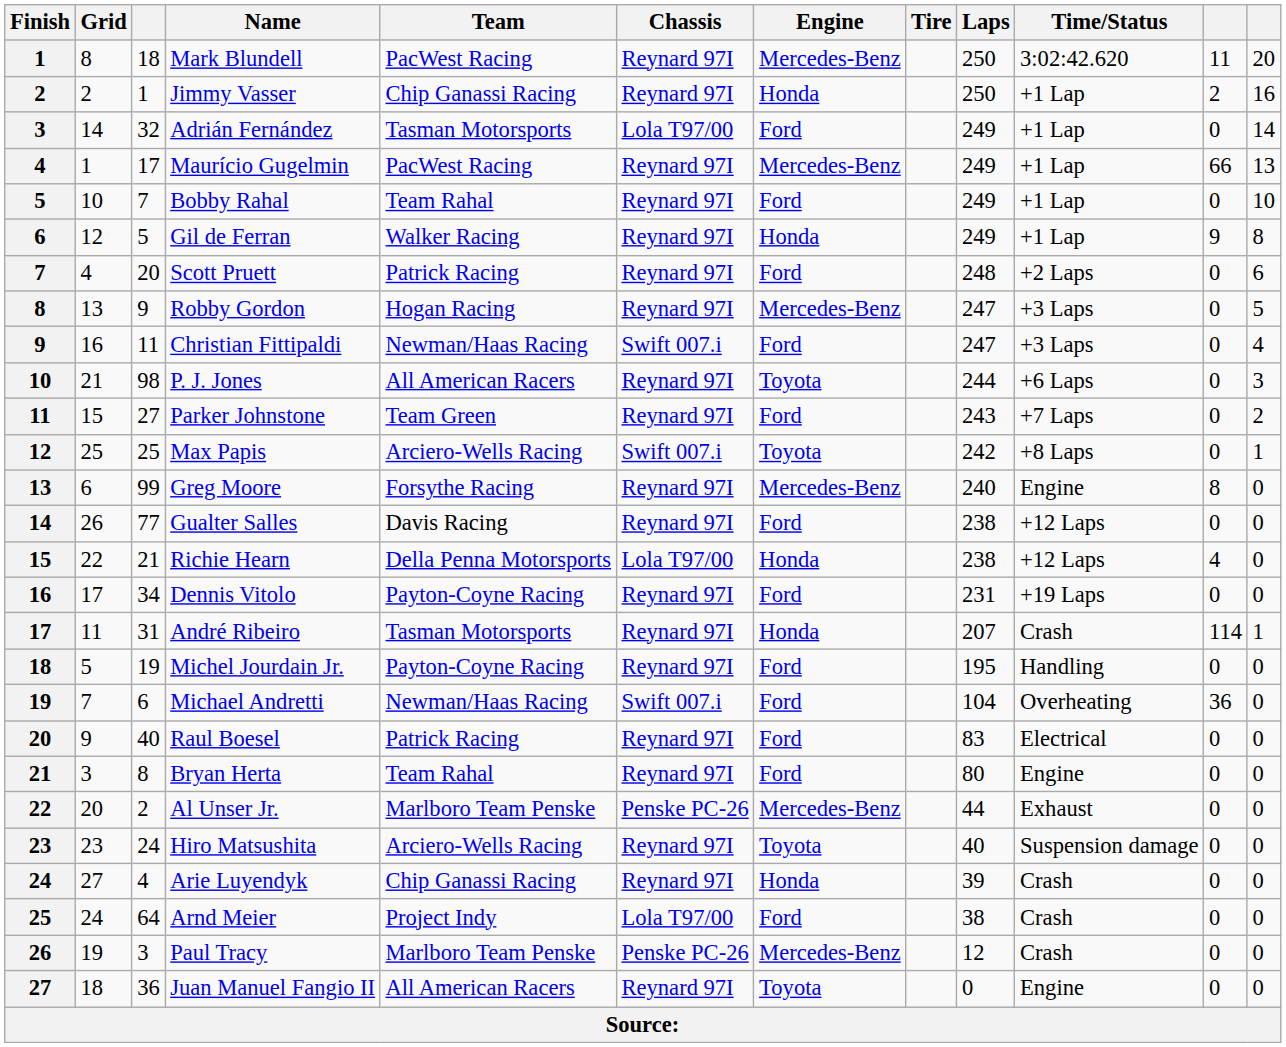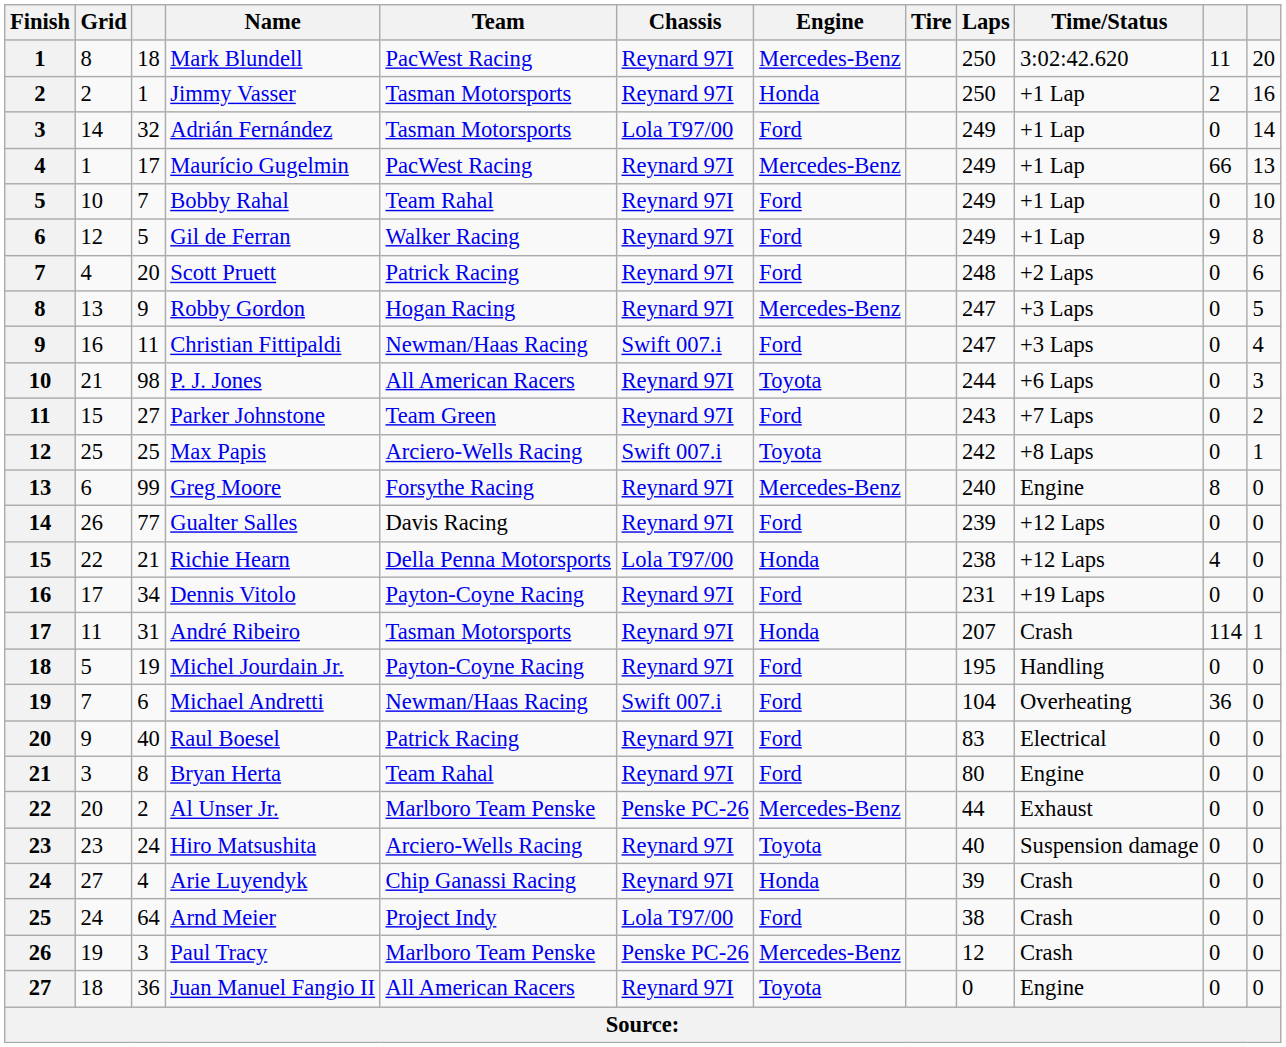 <table class="wikitable">
 <tr>
 <th>Finish</th>
 <th>Grid</th>
 <th></th>
 <th>Name</th>
 <th>Team</th>
 <th>Chassis</th>
 <th>Engine</th>
 <th>Tire</th>
 <th>Laps</th>
 <th>Time/Status</th>
 <th></th>
 <th></th>
 </tr>
 <tr>
 <th>1</th>
 <td>8</td>
 <td>18</td>
 <td> <a href='#'>Mark Blundell</a></td>
 <td><a href='#'>PacWest Racing</a></td>
 <td><a href='#'>Reynard 97I</a></td>
 <td><a href='#'>Mercedes-Benz</a></td>
 <td></td>
 <td>250</td>
 <td>3:02:42.620</td>
 <td>11</td>
 <td>20</td>
 </tr>
 <tr>
 <th>2</th>
 <td>2</td>
 <td>1</td>
 <td> <a href='#'>Jimmy Vasser</a></td>
-<td><a href='#'>Chip Ganassi Racing</a></td>
+<td><a href='#'>Tasman Motorsports</a></td>
 <td><a href='#'>Reynard 97I</a></td>
 <td><a href='#'>Honda</a></td>
 <td></td>
 <td>250</td>
 <td>+1 Lap</td>
 <td>2</td>
 <td>16</td>
 </tr>
 <tr>
 <th>3</th>
 <td>14</td>
 <td>32</td>
 <td> <a href='#'>Adrián Fernández</a></td>
 <td><a href='#'>Tasman Motorsports</a></td>
 <td><a href='#'>Lola T97/00</a></td>
 <td><a href='#'>Ford</a></td>
 <td></td>
 <td>249</td>
 <td>+1 Lap</td>
 <td>0</td>
 <td>14</td>
 </tr>
 <tr>
 <th>4</th>
 <td>1</td>
 <td>17</td>
 <td> <a href='#'>Maurício Gugelmin</a></td>
 <td><a href='#'>PacWest Racing</a></td>
 <td><a href='#'>Reynard 97I</a></td>
 <td><a href='#'>Mercedes-Benz</a></td>
 <td></td>
 <td>249</td>
 <td>+1 Lap</td>
 <td>66</td>
 <td>13</td>
 </tr>
 <tr>
 <th>5</th>
 <td>10</td>
 <td>7</td>
 <td> <a href='#'>Bobby Rahal</a></td>
 <td><a href='#'>Team Rahal</a></td>
 <td><a href='#'>Reynard 97I</a></td>
 <td><a href='#'>Ford</a></td>
 <td></td>
 <td>249</td>
 <td>+1 Lap</td>
 <td>0</td>
 <td>10</td>
 </tr>
 <tr>
 <th>6</th>
 <td>12</td>
 <td>5</td>
 <td> <a href='#'>Gil de Ferran</a></td>
 <td><a href='#'>Walker Racing</a></td>
 <td><a href='#'>Reynard 97I</a></td>
-<td><a href='#'>Honda</a></td>
+<td><a href='#'>Ford</a></td>
 <td></td>
 <td>249</td>
 <td>+1 Lap</td>
 <td>9</td>
 <td>8</td>
 </tr>
 <tr>
 <th>7</th>
 <td>4</td>
 <td>20</td>
 <td> <a href='#'>Scott Pruett</a></td>
 <td><a href='#'>Patrick Racing</a></td>
 <td><a href='#'>Reynard 97I</a></td>
 <td><a href='#'>Ford</a></td>
 <td></td>
 <td>248</td>
 <td>+2 Laps</td>
 <td>0</td>
 <td>6</td>
 </tr>
 <tr>
 <th>8</th>
 <td>13</td>
 <td>9</td>
 <td> <a href='#'>Robby Gordon</a></td>
 <td><a href='#'>Hogan Racing</a></td>
 <td><a href='#'>Reynard 97I</a></td>
 <td><a href='#'>Mercedes-Benz</a></td>
 <td></td>
 <td>247</td>
 <td>+3 Laps</td>
 <td>0</td>
 <td>5</td>
 </tr>
 <tr>
 <th>9</th>
 <td>16</td>
 <td>11</td>
 <td> <a href='#'>Christian Fittipaldi</a></td>
 <td><a href='#'>Newman/Haas Racing</a></td>
 <td><a href='#'>Swift 007.i</a></td>
 <td><a href='#'>Ford</a></td>
 <td></td>
 <td>247</td>
 <td>+3 Laps</td>
 <td>0</td>
 <td>4</td>
 </tr>
 <tr>
 <th>10</th>
 <td>21</td>
 <td>98</td>
 <td> <a href='#'>P. J. Jones</a></td>
 <td><a href='#'>All American Racers</a></td>
 <td><a href='#'>Reynard 97I</a></td>
 <td><a href='#'>Toyota</a></td>
 <td></td>
 <td>244</td>
 <td>+6 Laps</td>
 <td>0</td>
 <td>3</td>
 </tr>
 <tr>
 <th>11</th>
 <td>15</td>
 <td>27</td>
 <td> <a href='#'>Parker Johnstone</a></td>
 <td><a href='#'>Team Green</a></td>
 <td><a href='#'>Reynard 97I</a></td>
 <td><a href='#'>Ford</a></td>
 <td></td>
 <td>243</td>
 <td>+7 Laps</td>
 <td>0</td>
 <td>2</td>
 </tr>
 <tr>
 <th>12</th>
 <td>25</td>
 <td>25</td>
 <td> <a href='#'>Max Papis</a></td>
 <td><a href='#'>Arciero-Wells Racing</a></td>
 <td><a href='#'>Swift 007.i</a></td>
 <td><a href='#'>Toyota</a></td>
 <td></td>
 <td>242</td>
 <td>+8 Laps</td>
 <td>0</td>
 <td>1</td>
 </tr>
 <tr>
 <th>13</th>
 <td>6</td>
 <td>99</td>
 <td> <a href='#'>Greg Moore</a></td>
 <td><a href='#'>Forsythe Racing</a></td>
 <td><a href='#'>Reynard 97I</a></td>
 <td><a href='#'>Mercedes-Benz</a></td>
 <td></td>
 <td>240</td>
 <td>Engine</td>
 <td>8</td>
 <td>0</td>
 </tr>
 <tr>
 <th>14</th>
 <td>26</td>
 <td>77</td>
 <td> <a href='#'>Gualter Salles</a></td>
 <td>Davis Racing</td>
 <td><a href='#'>Reynard 97I</a></td>
 <td><a href='#'>Ford</a></td>
 <td></td>
-<td>238</td>
+<td>239</td>
 <td>+12 Laps</td>
 <td>0</td>
 <td>0</td>
 </tr>
 <tr>
 <th>15</th>
 <td>22</td>
 <td>21</td>
 <td> <a href='#'>Richie Hearn</a></td>
 <td><a href='#'>Della Penna Motorsports</a></td>
 <td><a href='#'>Lola T97/00</a></td>
 <td><a href='#'>Honda</a></td>
 <td></td>
 <td>238</td>
 <td>+12 Laps</td>
 <td>4</td>
 <td>0</td>
 </tr>
 <tr>
 <th>16</th>
 <td>17</td>
 <td>34</td>
 <td> <a href='#'>Dennis Vitolo</a></td>
 <td><a href='#'>Payton-Coyne Racing</a></td>
 <td><a href='#'>Reynard 97I</a></td>
 <td><a href='#'>Ford</a></td>
 <td></td>
 <td>231</td>
 <td>+19 Laps</td>
 <td>0</td>
 <td>0</td>
 </tr>
 <tr>
 <th>17</th>
 <td>11</td>
 <td>31</td>
 <td> <a href='#'>André Ribeiro</a></td>
 <td><a href='#'>Tasman Motorsports</a></td>
 <td><a href='#'>Reynard 97I</a></td>
 <td><a href='#'>Honda</a></td>
 <td></td>
 <td>207</td>
 <td>Crash</td>
 <td>114</td>
 <td>1</td>
 </tr>
 <tr>
 <th>18</th>
 <td>5</td>
 <td>19</td>
 <td> <a href='#'>Michel Jourdain Jr.</a></td>
 <td><a href='#'>Payton-Coyne Racing</a></td>
 <td><a href='#'>Reynard 97I</a></td>
 <td><a href='#'>Ford</a></td>
 <td></td>
 <td>195</td>
 <td>Handling</td>
 <td>0</td>
 <td>0</td>
 </tr>
 <tr>
 <th>19</th>
 <td>7</td>
 <td>6</td>
 <td> <a href='#'>Michael Andretti</a></td>
 <td><a href='#'>Newman/Haas Racing</a></td>
 <td><a href='#'>Swift 007.i</a></td>
 <td><a href='#'>Ford</a></td>
 <td></td>
 <td>104</td>
 <td>Overheating</td>
 <td>36</td>
 <td>0</td>
 </tr>
 <tr>
 <th>20</th>
 <td>9</td>
 <td>40</td>
 <td> <a href='#'>Raul Boesel</a></td>
 <td><a href='#'>Patrick Racing</a></td>
 <td><a href='#'>Reynard 97I</a></td>
 <td><a href='#'>Ford</a></td>
 <td></td>
 <td>83</td>
 <td>Electrical</td>
 <td>0</td>
 <td>0</td>
 </tr>
 <tr>
 <th>21</th>
 <td>3</td>
 <td>8</td>
 <td> <a href='#'>Bryan Herta</a></td>
 <td><a href='#'>Team Rahal</a></td>
 <td><a href='#'>Reynard 97I</a></td>
 <td><a href='#'>Ford</a></td>
 <td></td>
 <td>80</td>
 <td>Engine</td>
 <td>0</td>
 <td>0</td>
 </tr>
 <tr>
 <th>22</th>
 <td>20</td>
 <td>2</td>
 <td> <a href='#'>Al Unser Jr.</a></td>
 <td><a href='#'>Marlboro Team Penske</a></td>
 <td><a href='#'>Penske PC-26</a></td>
 <td><a href='#'>Mercedes-Benz</a></td>
 <td></td>
 <td>44</td>
 <td>Exhaust</td>
 <td>0</td>
 <td>0</td>
 </tr>
 <tr>
 <th>23</th>
 <td>23</td>
 <td>24</td>
 <td> <a href='#'>Hiro Matsushita</a></td>
 <td><a href='#'>Arciero-Wells Racing</a></td>
 <td><a href='#'>Reynard 97I</a></td>
 <td><a href='#'>Toyota</a></td>
 <td></td>
 <td>40</td>
 <td>Suspension damage</td>
 <td>0</td>
 <td>0</td>
 </tr>
 <tr>
 <th>24</th>
 <td>27</td>
 <td>4</td>
 <td> <a href='#'>Arie Luyendyk</a></td>
 <td><a href='#'>Chip Ganassi Racing</a></td>
 <td><a href='#'>Reynard 97I</a></td>
 <td><a href='#'>Honda</a></td>
 <td></td>
 <td>39</td>
 <td>Crash</td>
 <td>0</td>
 <td>0</td>
 </tr>
 <tr>
 <th>25</th>
 <td>24</td>
 <td>64</td>
 <td> <a href='#'>Arnd Meier</a></td>
 <td><a href='#'>Project Indy</a></td>
 <td><a href='#'>Lola T97/00</a></td>
 <td><a href='#'>Ford</a></td>
 <td></td>
 <td>38</td>
 <td>Crash</td>
 <td>0</td>
 <td>0</td>
 </tr>
 <tr>
 <th>26</th>
 <td>19</td>
 <td>3</td>
 <td> <a href='#'>Paul Tracy</a></td>
 <td><a href='#'>Marlboro Team Penske</a></td>
 <td><a href='#'>Penske PC-26</a></td>
 <td><a href='#'>Mercedes-Benz</a></td>
 <td></td>
 <td>12</td>
 <td>Crash</td>
 <td>0</td>
 <td>0</td>
 </tr>
 <tr>
 <th>27</th>
 <td>18</td>
 <td>36</td>
 <td> <a href='#'>Juan Manuel Fangio II</a></td>
 <td><a href='#'>All American Racers</a></td>
 <td><a href='#'>Reynard 97I</a></td>
 <td><a href='#'>Toyota</a></td>
 <td></td>
 <td>0</td>
 <td>Engine</td>
 <td>0</td>
 <td>0</td>
 </tr>
 <tr>
 <th colspan=12>Source:</th>
 </tr>
 </table>
